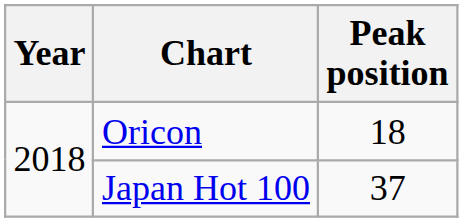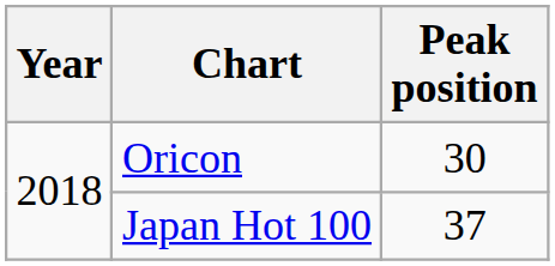 <table class="wikitable">
 <tr>
 <th>Year</th>
 <th>Chart</th>
 <th>Peak<br>position</th>
 </tr>
 <tr>
 <td rowspan="2">2018</td>
 <td><a href='#'>Oricon</a></td>
-<td style="text-align:center">18</td>
+<td style="text-align:center">30</td>
 </tr>
 <tr>
 <td><a href='#'>Japan Hot 100</a></td>
 <td style="text-align:center">37</td>
 </tr>
 </table>
